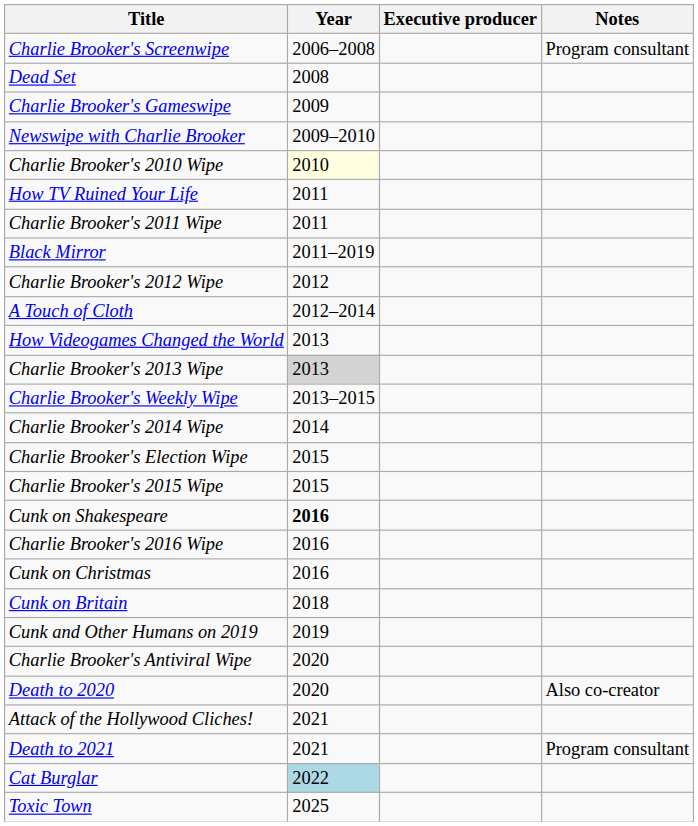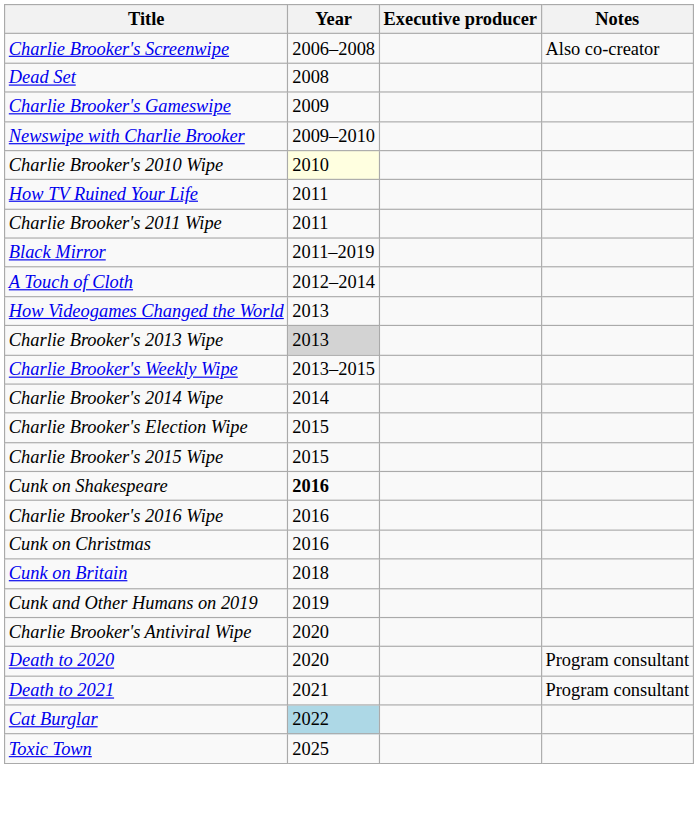 <table class="wikitable">
 <tr>
 <th><strong>Title</strong></th>
 <th><strong>Year</strong></th>
 <th><strong>Executive producer</strong></th>
 <th>Notes</th>
 </tr>
 <tr>
 <td><em><a href='#'>Charlie Brooker's Screenwipe</a></em></td>
 <td>2006–2008</td>
 <td></td>
-<td>Program consultant</td>
+<td>Also co-creator</td>
 </tr>
 <tr>
 <td><em><a href='#'>Dead Set</a></em></td>
 <td>2008</td>
 <td></td>
 <td></td>
 </tr>
 <tr>
 <td><em><a href='#'>Charlie Brooker's Gameswipe</a></em></td>
 <td>2009</td>
 <td></td>
 <td></td>
 </tr>
 <tr>
 <td><em><a href='#'>Newswipe with Charlie Brooker</a></em></td>
 <td>2009–2010</td>
 <td></td>
 <td></td>
 </tr>
 <tr>
 <td><em>Charlie Brooker's 2010 Wipe</em></td>
 <td style="background: lightyellow;">2010</td>
 <td></td>
 <td></td>
 </tr>
 <tr>
 <td><em><a href='#'>How TV Ruined Your Life</a></em></td>
 <td>2011</td>
 <td></td>
 <td></td>
 </tr>
 <tr>
 <td><em>Charlie Brooker's 2011 Wipe</em></td>
 <td>2011</td>
 <td></td>
 <td></td>
 </tr>
 <tr>
 <td><em><a href='#'>Black Mirror</a></em></td>
 <td>2011–2019</td>
-<td></td>
-<td></td>
-</tr>
-<tr>
-<td><em>Charlie Brooker's 2012 Wipe</em></td>
-<td>2012</td>
 <td></td>
 <td></td>
 </tr>
 <tr>
 <td><em><a href='#'>A Touch of Cloth</a></em></td>
 <td>2012–2014</td>
 <td></td>
 <td></td>
 </tr>
 <tr>
 <td><em><a href='#'>How Videogames Changed the World</a></em></td>
 <td>2013</td>
 <td></td>
 <td></td>
 </tr>
 <tr>
 <td><em>Charlie Brooker's 2013 Wipe</em></td>
 <td style="background: lightgrey;">2013</td>
 <td></td>
 <td></td>
 </tr>
 <tr>
 <td><em><a href='#'>Charlie Brooker's Weekly Wipe</a></em></td>
 <td>2013–2015</td>
 <td></td>
 <td></td>
 </tr>
 <tr>
 <td><em>Charlie Brooker's 2014 Wipe</em></td>
 <td>2014</td>
 <td></td>
 <td></td>
 </tr>
 <tr>
 <td><em>Charlie Brooker's Election Wipe</em></td>
 <td>2015</td>
 <td></td>
 <td></td>
 </tr>
 <tr>
 <td><em>Charlie Brooker's 2015 Wipe</em></td>
 <td>2015</td>
 <td></td>
 <td></td>
 </tr>
 <tr>
 <td><em>Cunk on Shakespeare</em></td>
 <td><strong>2016</strong></td>
 <td></td>
 <td></td>
 </tr>
 <tr>
 <td><em>Charlie Brooker's 2016 Wipe</em></td>
 <td>2016</td>
 <td></td>
 <td></td>
 </tr>
 <tr>
 <td><em>Cunk on Christmas</em></td>
 <td>2016</td>
 <td></td>
 <td></td>
 </tr>
 <tr>
 <td><em><a href='#'>Cunk on Britain</a></em></td>
 <td>2018</td>
 <td></td>
 <td></td>
 </tr>
 <tr>
 <td><em>Cunk and Other Humans on 2019</em></td>
 <td>2019</td>
 <td></td>
 <td></td>
 </tr>
 <tr>
 <td><em>Charlie Brooker's Antiviral Wipe</em></td>
 <td>2020</td>
 <td></td>
 <td></td>
 </tr>
 <tr>
 <td><em><a href='#'>Death to 2020</a></em></td>
 <td>2020</td>
 <td></td>
-<td>Also co-creator</td>
-</tr>
-<tr>
-<td><em>Attack of the Hollywood Cliches!</em></td>
-<td>2021</td>
-<td></td>
-<td></td>
+<td>Program consultant</td>
 </tr>
 <tr>
 <td><em><a href='#'>Death to 2021</a></em></td>
 <td>2021</td>
 <td></td>
 <td>Program consultant</td>
 </tr>
 <tr>
 <td><em><a href='#'>Cat Burglar</a></em></td>
 <td style="background: lightblue;">2022</td>
 <td></td>
 <td></td>
 </tr>
 <tr>
 <td><em><a href='#'>Toxic Town</a></em></td>
 <td>2025</td>
 <td></td>
 <td></td>
 </tr>
 </table>
